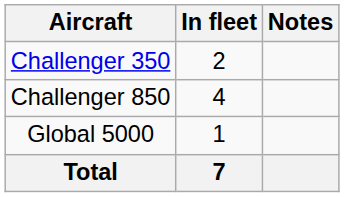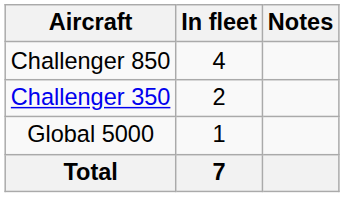 <table class="wikitable" style="border-collapse:collapse;text-align:center;margin:1em auto;">
 <tr>
 <th>Aircraft</th>
 <th>In fleet</th>
 <th>Notes</th>
 </tr>
 <tr>
-<td><a href='#'>Challenger 350</a></td>
-<td>2</td>
+<td>Challenger 850</td>
+<td>4</td>
 <td></td>
 </tr>
 <tr>
-<td>Challenger 850</td>
-<td>4</td>
+<td><a href='#'>Challenger 350</a></td>
+<td>2</td>
 <td></td>
 </tr>
 <tr>
 <td>Global 5000</td>
 <td>1</td>
 <td></td>
 </tr>
 <tr>
 <th>Total</th>
 <th>7</th>
 <th></th>
 </tr>
 </table>
